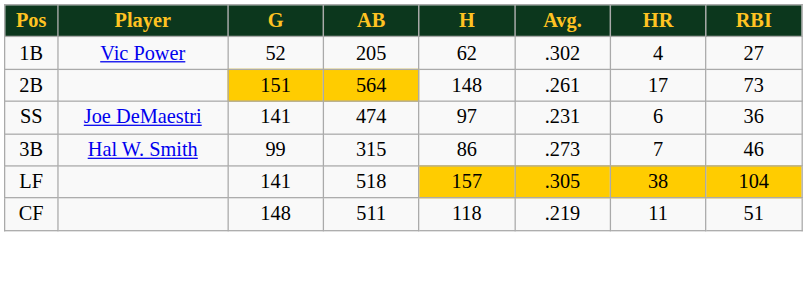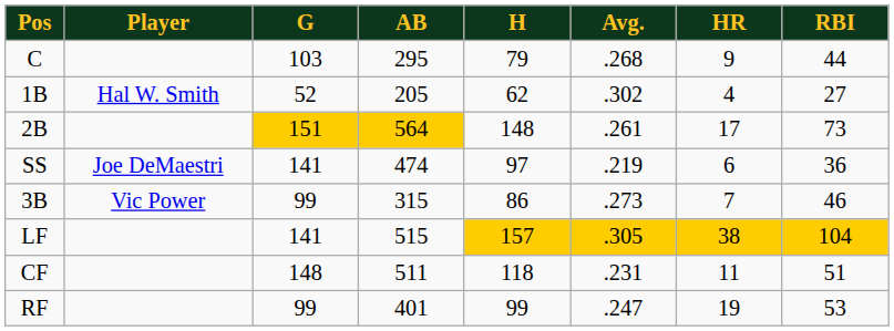 <table class="wikitable sortable">
 <tr>
 <th style="background:#0C371D;color:#ffc322;" width="5%">Pos</th>
 <th style="background:#0C371D;color:#ffc322;" width="16%">Player</th>
 <th style="background:#0C371D;color:#ffc322;" width="9%">G</th>
 <th style="background:#0C371D;color:#ffc322;" width="9%">AB</th>
 <th style="background:#0C371D;color:#ffc322;" width="9%">H</th>
 <th style="background:#0C371D;color:#ffc322;" width="9%">Avg.</th>
 <th style="background:#0C371D;color:#ffc322;" width="9%">HR</th>
 <th style="background:#0C371D;color:#ffc322;" width="9%">RBI</th>
 </tr>
 <tr align="center">
+<td>C</td>
+<td></td>
+<td>103</td>
+<td>295</td>
+<td>79</td>
+<td>.268</td>
+<td>9</td>
+<td>44</td>
+</tr>
+<tr align="center">
 <td>1B</td>
-<td><a href='#'>Vic Power</a></td>
+<td><a href='#'>Hal W. Smith</a></td>
 <td>52</td>
 <td>205</td>
 <td>62</td>
 <td>.302</td>
 <td>4</td>
 <td>27</td>
 </tr>
 <tr align=center>
 <td>2B</td>
 <td></td>
 <td bgcolor="#FFCC00">151</td>
 <td bgcolor="#FFCC00">564</td>
 <td>148</td>
 <td>.261</td>
 <td>17</td>
 <td>73</td>
 </tr>
 <tr align="center">
 <td>SS</td>
 <td><a href='#'>Joe DeMaestri</a></td>
 <td>141</td>
 <td>474</td>
 <td>97</td>
-<td>.231</td>
+<td>.219</td>
 <td>6</td>
 <td>36</td>
 </tr>
 <tr align=center>
 <td>3B</td>
-<td><a href='#'>Hal W. Smith</a></td>
+<td><a href='#'>Vic Power</a></td>
 <td>99</td>
 <td>315</td>
 <td>86</td>
 <td>.273</td>
 <td>7</td>
 <td>46</td>
 </tr>
 <tr align=center>
 <td>LF</td>
 <td></td>
 <td>141</td>
-<td>518</td>
+<td>515</td>
 <td bgcolor="#FFCC00">157</td>
 <td bgcolor="#FFCC00">.305</td>
 <td bgcolor="#FFCC00">38</td>
 <td bgcolor="#FFCC00">104</td>
 </tr>
 <tr align="center">
 <td>CF</td>
 <td></td>
 <td>148</td>
 <td>511</td>
 <td>118</td>
-<td>.219</td>
+<td>.231</td>
 <td>11</td>
 <td>51</td>
 </tr>
+<tr align="center">
+<td>RF</td>
+<td></td>
+<td>99</td>
+<td>401</td>
+<td>99</td>
+<td>.247</td>
+<td>19</td>
+<td>53</td>
+</tr>
 </table>
